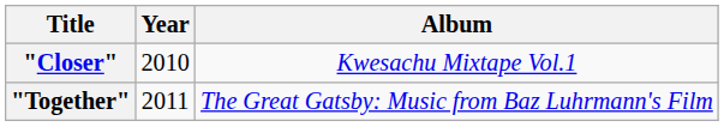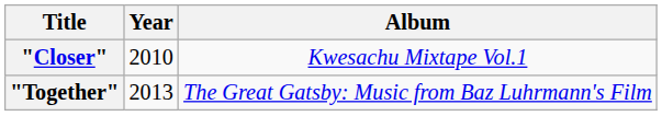 <table class="wikitable plainrowheaders" style="text-align:center">
 <tr>
 <th scope="col">Title</th>
 <th scope="col">Year</th>
 <th scope="col">Album</th>
 </tr>
 <tr>
 <th scope="row">"<a href='#'>Closer</a>"</th>
 <td>2010</td>
 <td><em><a href='#'>Kwesachu Mixtape Vol.1</a></em></td>
 </tr>
 <tr>
 <th scope="row">"Together"</th>
-<td>2011</td>
+<td>2013</td>
 <td><em><a href='#'>The Great Gatsby: Music from Baz Luhrmann's Film</a></em></td>
 </tr>
 </table>
